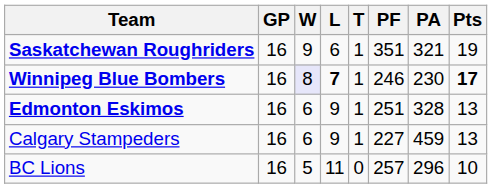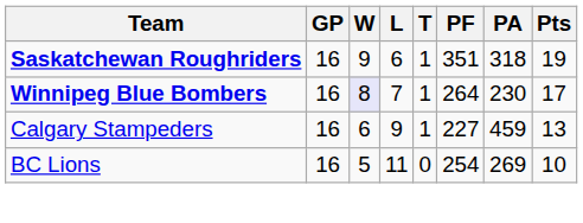 <table class="wikitable" style="float:left; margin-right:1em">
 <tr>
 <th>Team</th>
 <th>GP</th>
 <th>W</th>
 <th>L</th>
 <th>T</th>
 <th>PF</th>
 <th>PA</th>
 <th>Pts</th>
 </tr>
 <tr align="center">
 <td align="left"><strong><a href='#'>Saskatchewan Roughriders</a></strong></td>
 <td>16</td>
 <td>9</td>
 <td>6</td>
 <td>1</td>
 <td>351</td>
-<td>321</td>
+<td>318</td>
 <td>19</td>
 </tr>
 <tr align="center">
 <td align="left"><strong><a href='#'>Winnipeg Blue Bombers</a></strong></td>
 <td>16</td>
 <td style="background: lavender;">8</td>
-<td><strong>7</strong></td>
+<td>7</td>
 <td>1</td>
-<td>246</td>
+<td>264</td>
 <td>230</td>
-<td><strong>17</strong></td>
-</tr>
-<tr align="center">
-<td align="left"><strong><a href='#'>Edmonton Eskimos</a></strong></td>
-<td>16</td>
-<td>6</td>
-<td>9</td>
-<td>1</td>
-<td>251</td>
-<td>328</td>
-<td>13</td>
+<td>17</td>
 </tr>
 <tr align="center">
 <td align="left"><a href='#'>Calgary Stampeders</a></td>
 <td>16</td>
 <td>6</td>
 <td>9</td>
 <td>1</td>
 <td>227</td>
 <td>459</td>
 <td>13</td>
 </tr>
 <tr align="center">
 <td align="left"><a href='#'>BC Lions</a></td>
 <td>16</td>
 <td>5</td>
 <td>11</td>
 <td>0</td>
-<td>257</td>
-<td>296</td>
+<td>254</td>
+<td>269</td>
 <td>10</td>
 </tr>
 </table>
